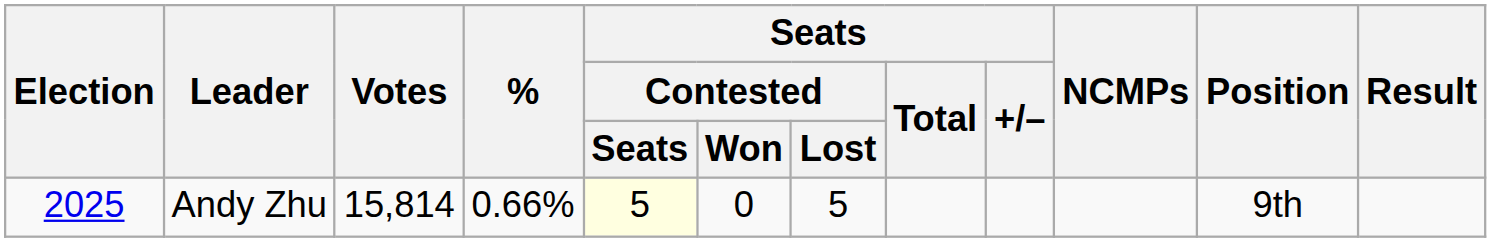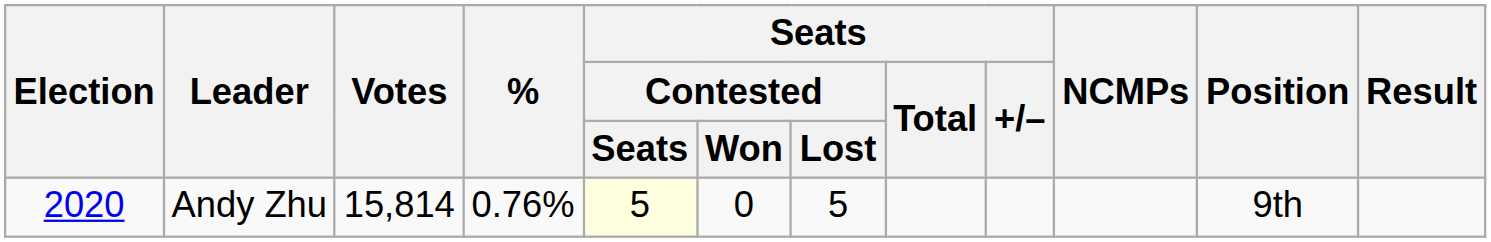 <table class="wikitable" style="text-align: center;">
 <tr>
 <th rowspan="3">Election</th>
 <th rowspan="3">Leader</th>
 <th rowspan="3">Votes</th>
 <th rowspan="3">%</th>
 <th colspan="5">Seats</th>
 <th rowspan="3">NCMPs</th>
 <th rowspan="3">Position</th>
 <th rowspan="3">Result</th>
 </tr>
 <tr>
 <th colspan="3">Contested</th>
 <th rowspan="2">Total</th>
 <th rowspan="2">+/–</th>
 </tr>
 <tr>
 <th>Seats</th>
 <th>Won</th>
 <th>Lost</th>
 </tr>
 <tr>
-<td><a href='#'>2025</a></td>
+<td><a href='#'>2020</a></td>
 <td>Andy Zhu</td>
 <td>15,814</td>
-<td>0.66%</td>
+<td>0.76%</td>
 <td style="background: lightyellow;">5</td>
 <td>0</td>
 <td>5</td>
 <td></td>
 <td></td>
 <td></td>
 <td>9th</td>
 <td></td>
 </tr>
 </table>
